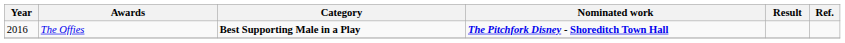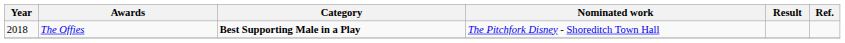 <table width="80%" class="wikitable">
 <tr>
 <th width="10">Year</th>
 <th width="200">Awards</th>
 <th width="280">Category</th>
 <th width="340">Nominated work</th>
 <th width="30">Result</th>
 <th width="10">Ref.</th>
 </tr>
 <tr>
-<td>2016</td>
+<td>2018</td>
 <td><em><a href='#'>The Offies</a></em></td>
 <td><strong>Best Supporting Male in a Play</strong></td>
-<td><strong><em><a href='#'>The Pitchfork Disney</a></em> - <a href='#'>Shoreditch Town Hall</a></strong></td>
+<td><em><a href='#'>The Pitchfork Disney</a></em> - <a href='#'>Shoreditch Town Hall</a></td>
 <td></td>
 <td></td>
 </tr>
 <tr>
 </tr>
 </table>
